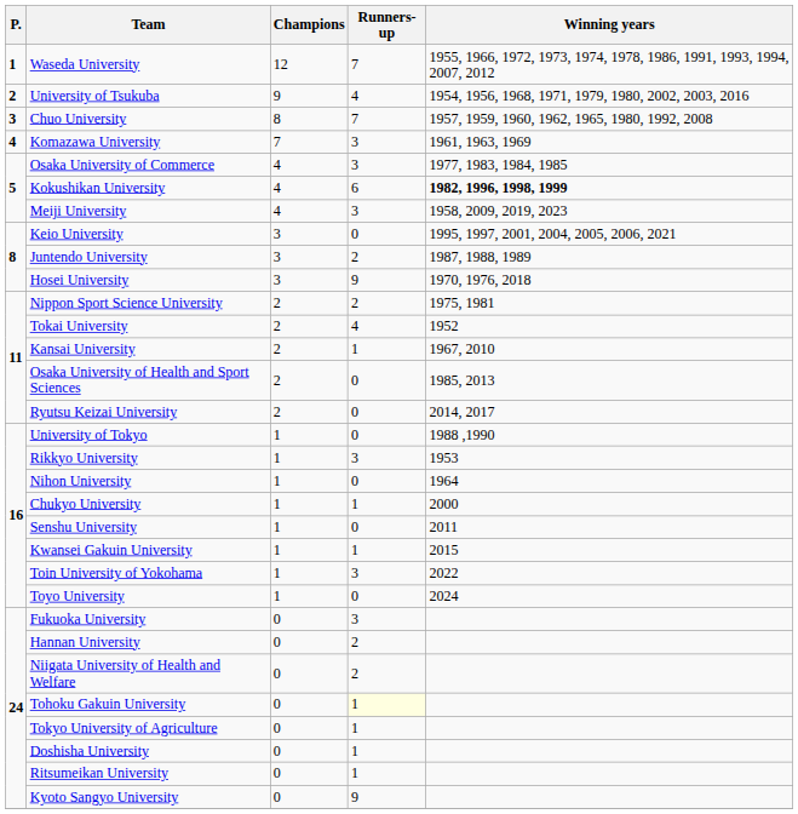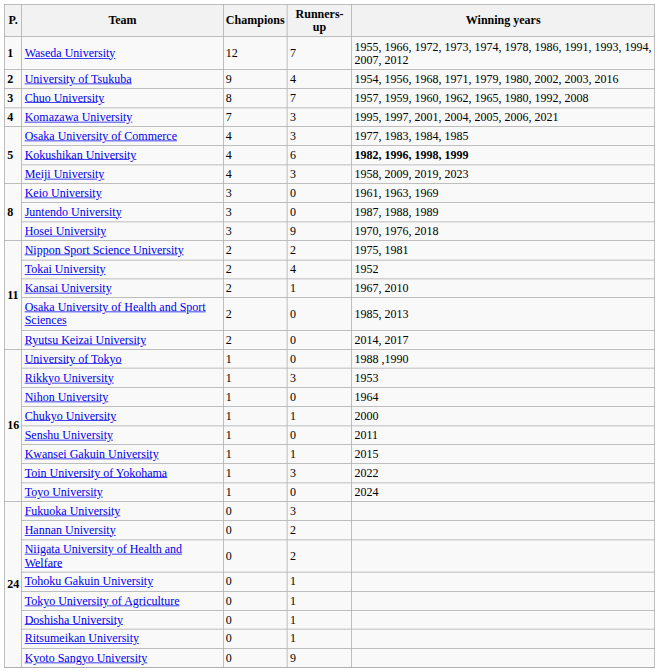 <table class="wikitable sortable">
 <tr>
 <th>P.</th>
 <th>Team</th>
 <th>Champions</th>
 <th>Runners-up</th>
 <th>Winning years</th>
 </tr>
 <tr>
 <td><strong>1</strong></td>
 <td><a href='#'>Waseda University</a></td>
 <td>12</td>
 <td>7</td>
 <td>1955, 1966, 1972, 1973, 1974, 1978, 1986, 1991, 1993, 1994, 2007, 2012</td>
 </tr>
 <tr>
 <td><strong>2</strong></td>
 <td><a href='#'>University of Tsukuba</a></td>
 <td>9</td>
 <td>4</td>
 <td>1954, 1956, 1968, 1971, 1979, 1980, 2002, 2003, 2016</td>
 </tr>
 <tr>
 <td><strong>3</strong></td>
 <td><a href='#'>Chuo University</a></td>
 <td>8</td>
 <td>7</td>
 <td>1957, 1959, 1960, 1962, 1965, 1980, 1992, 2008</td>
 </tr>
 <tr>
 <td><strong>4</strong></td>
 <td><a href='#'>Komazawa University</a></td>
 <td>7</td>
 <td>3</td>
-<td>1961, 1963, 1969</td>
+<td>1995, 1997, 2001, 2004, 2005, 2006, 2021</td>
 </tr>
 <tr>
 <td rowspan="3"><strong>5</strong></td>
 <td><a href='#'>Osaka University of Commerce</a></td>
 <td>4</td>
 <td>3</td>
 <td>1977, 1983, 1984, 1985</td>
 </tr>
 <tr>
 <td><a href='#'>Kokushikan University</a></td>
 <td>4</td>
 <td>6</td>
 <td><strong>1982, 1996, 1998, 1999</strong></td>
 </tr>
 <tr>
 <td><a href='#'>Meiji University</a></td>
 <td>4</td>
 <td>3</td>
 <td>1958, 2009, 2019, 2023</td>
 </tr>
 <tr>
 <td rowspan="3"><strong>8</strong></td>
 <td><a href='#'>Keio University</a></td>
 <td>3</td>
 <td>0</td>
-<td>1995, 1997, 2001, 2004, 2005, 2006, 2021</td>
+<td>1961, 1963, 1969</td>
 </tr>
 <tr>
 <td><a href='#'>Juntendo University</a></td>
 <td>3</td>
-<td>2</td>
+<td>0</td>
 <td>1987, 1988, 1989</td>
 </tr>
 <tr>
 <td><a href='#'>Hosei University</a></td>
 <td>3</td>
 <td>9</td>
 <td>1970, 1976, 2018</td>
 </tr>
 <tr>
 <td rowspan="5"><strong>11</strong></td>
 <td><a href='#'>Nippon Sport Science University</a></td>
 <td>2</td>
 <td>2</td>
 <td>1975, 1981</td>
 </tr>
 <tr>
 <td><a href='#'>Tokai University</a></td>
 <td>2</td>
 <td>4</td>
 <td>1952</td>
 </tr>
 <tr>
 <td><a href='#'>Kansai University</a></td>
 <td>2</td>
 <td>1</td>
 <td>1967, 2010</td>
 </tr>
 <tr>
 <td><a href='#'>Osaka University of Health and Sport Sciences</a></td>
 <td>2</td>
 <td>0</td>
 <td>1985, 2013</td>
 </tr>
 <tr>
 <td><a href='#'>Ryutsu Keizai University</a></td>
 <td>2</td>
 <td>0</td>
 <td>2014, 2017</td>
 </tr>
 <tr>
 <td rowspan="8"><strong>16</strong></td>
 <td><a href='#'>University of Tokyo</a></td>
 <td>1</td>
 <td>0</td>
 <td>1988 ,1990</td>
 </tr>
 <tr>
 <td><a href='#'>Rikkyo University</a></td>
 <td>1</td>
 <td>3</td>
 <td>1953</td>
 </tr>
 <tr>
 <td><a href='#'>Nihon University</a></td>
 <td>1</td>
 <td>0</td>
 <td>1964</td>
 </tr>
 <tr>
 <td><a href='#'>Chukyo University</a></td>
 <td>1</td>
 <td>1</td>
 <td>2000</td>
 </tr>
 <tr>
 <td><a href='#'>Senshu University</a></td>
 <td>1</td>
 <td>0</td>
 <td>2011</td>
 </tr>
 <tr>
 <td><a href='#'>Kwansei Gakuin University</a></td>
 <td>1</td>
 <td>1</td>
 <td>2015</td>
 </tr>
 <tr>
 <td><a href='#'>Toin University of Yokohama</a></td>
 <td>1</td>
 <td>3</td>
 <td>2022</td>
 </tr>
 <tr>
 <td><a href='#'>Toyo University</a></td>
 <td>1</td>
 <td>0</td>
 <td>2024</td>
 </tr>
 <tr>
 <td rowspan="8"><strong>24</strong></td>
 <td><a href='#'>Fukuoka University</a></td>
 <td>0</td>
 <td>3</td>
 <td></td>
 </tr>
 <tr>
 <td><a href='#'>Hannan University</a></td>
 <td>0</td>
 <td>2</td>
 <td></td>
 </tr>
 <tr>
 <td><a href='#'>Niigata University of Health and Welfare</a></td>
 <td>0</td>
 <td>2</td>
 <td></td>
 </tr>
 <tr>
 <td><a href='#'>Tohoku Gakuin University</a></td>
 <td>0</td>
-<td style="background: lightyellow;">1</td>
+<td>1</td>
 <td></td>
 </tr>
 <tr>
 <td><a href='#'>Tokyo University of Agriculture</a></td>
 <td>0</td>
 <td>1</td>
 <td></td>
 </tr>
 <tr>
 <td><a href='#'>Doshisha University</a></td>
 <td>0</td>
 <td>1</td>
 <td></td>
 </tr>
 <tr>
 <td><a href='#'>Ritsumeikan University</a></td>
 <td>0</td>
 <td>1</td>
 <td></td>
 </tr>
 <tr>
 <td><a href='#'>Kyoto Sangyo University</a></td>
 <td>0</td>
 <td>9</td>
 <td></td>
 </tr>
 <tr>
 </tr>
 </table>
